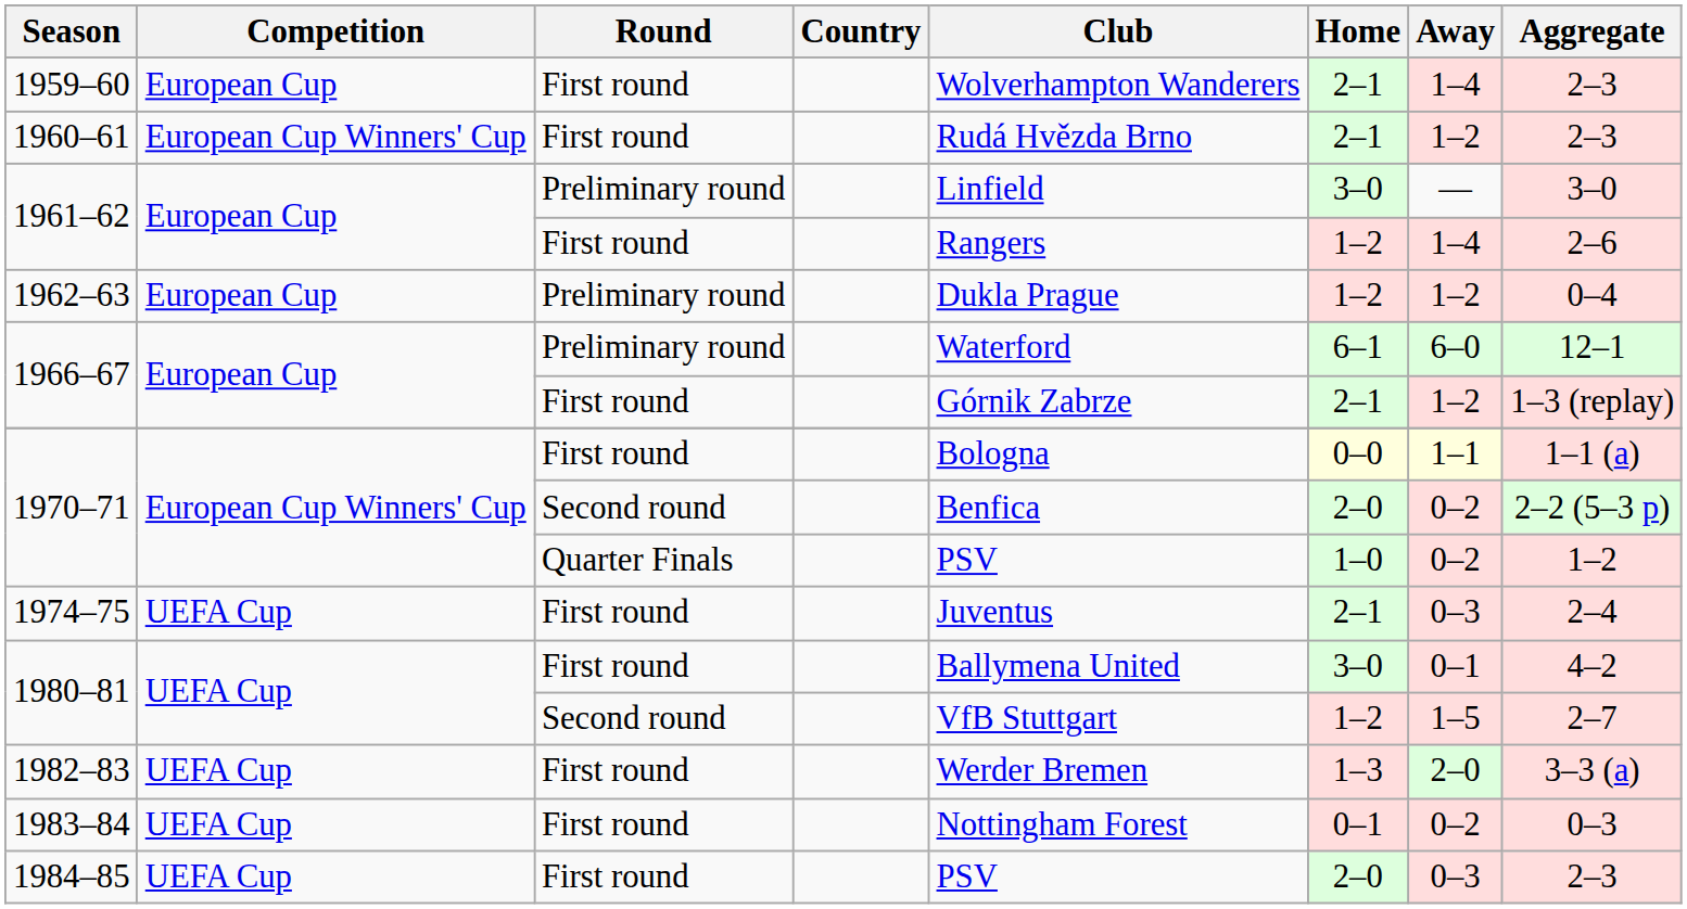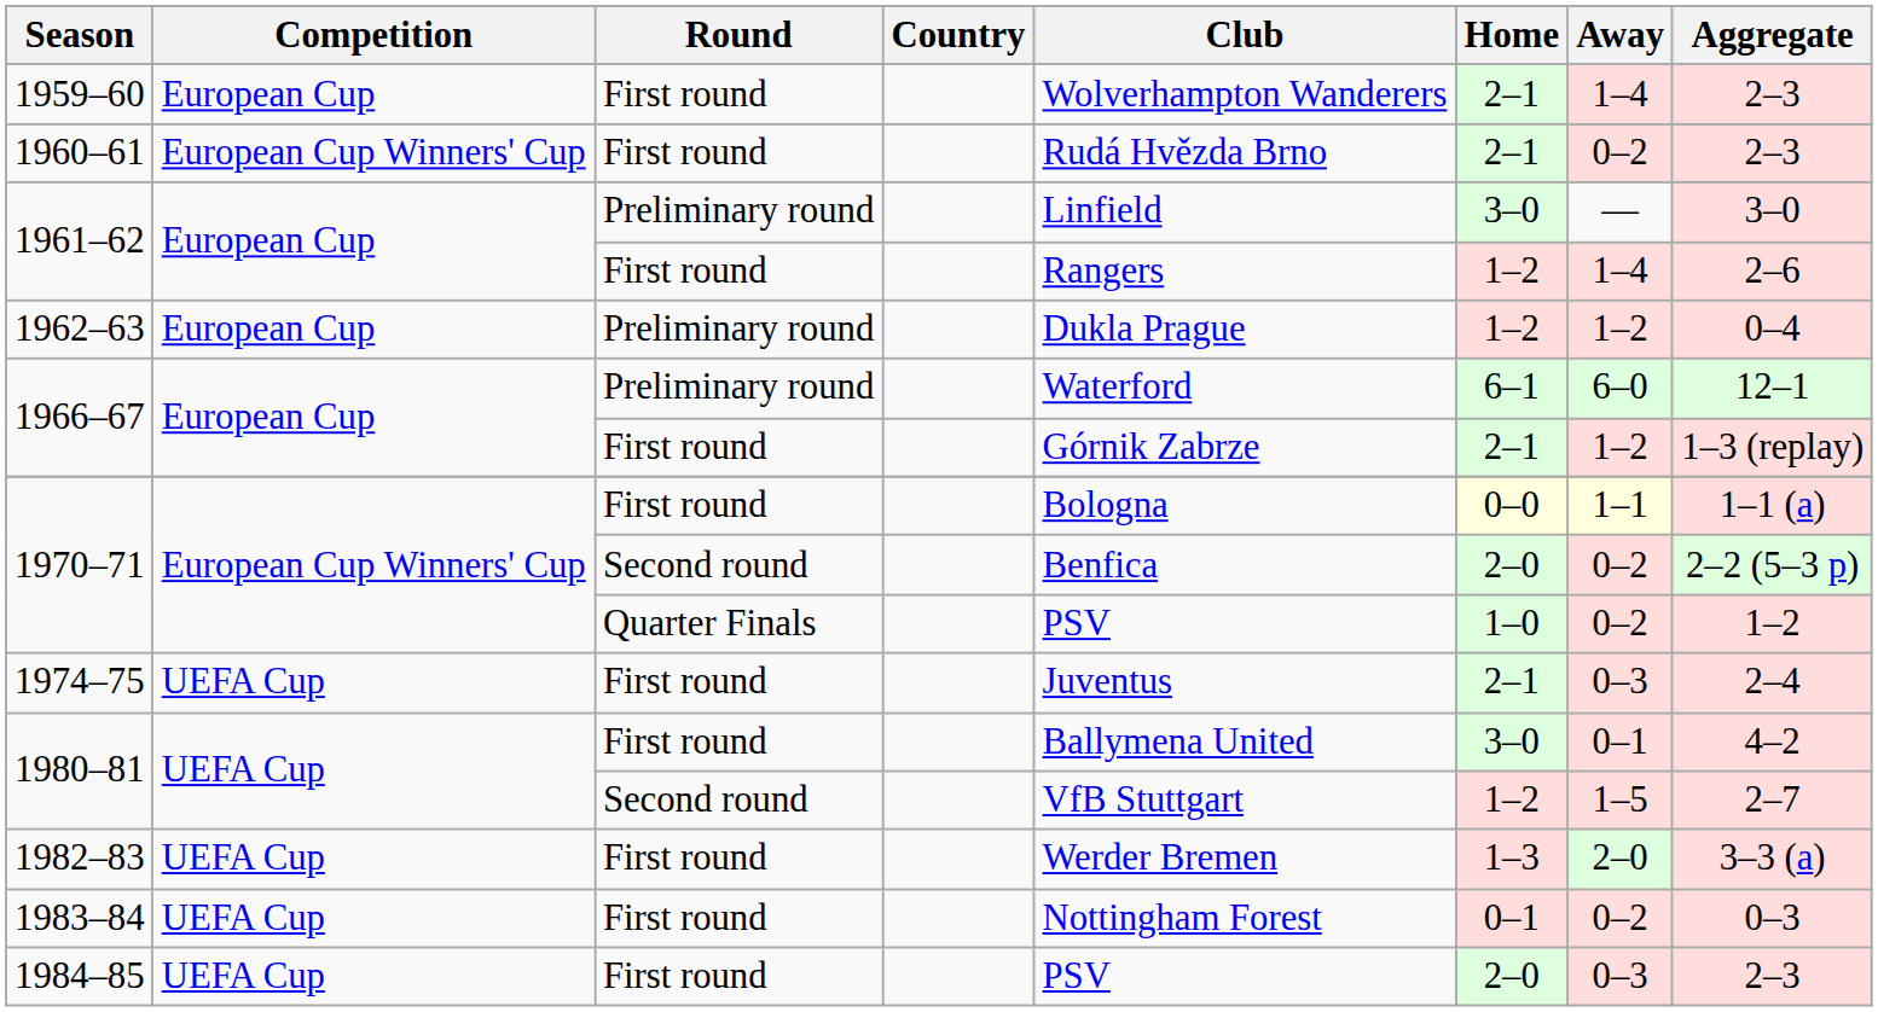 <table class="wikitable">
 <tr>
 <th>Season</th>
 <th>Competition</th>
 <th>Round</th>
 <th>Country</th>
 <th>Club</th>
 <th>Home</th>
 <th>Away</th>
 <th>Aggregate</th>
 </tr>
 <tr>
 <td>1959–60</td>
 <td><a href='#'>European Cup</a></td>
 <td>First round</td>
 <td></td>
 <td><a href='#'>Wolverhampton Wanderers</a></td>
 <td bgcolor="#ddffdd" align=center>2–1</td>
 <td bgcolor="#ffdddd" align=center>1–4</td>
 <td bgcolor="#ffdddd" align=center>2–3</td>
 </tr>
 <tr>
 <td>1960–61</td>
 <td><a href='#'>European Cup Winners' Cup</a></td>
 <td>First round</td>
 <td></td>
 <td><a href='#'>Rudá Hvězda Brno</a></td>
 <td bgcolor="#ddffdd" align=center>2–1</td>
-<td bgcolor="#ffdddd" align=center>1–2</td>
+<td bgcolor="#ffdddd" align=center>0–2</td>
 <td bgcolor="#ffdddd" align=center>2–3</td>
 </tr>
 <tr>
 <td rowspan="2">1961–62</td>
 <td rowspan="2"><a href='#'>European Cup</a></td>
 <td>Preliminary round</td>
 <td></td>
 <td><a href='#'>Linfield</a></td>
 <td bgcolor="#ddffdd" align=center>3–0</td>
 <td align=center>—</td>
 <td bgcolor="#ffdddd" align=center>3–0</td>
 </tr>
 <tr>
 <td>First round</td>
 <td></td>
 <td><a href='#'>Rangers</a></td>
 <td bgcolor="#ffdddd" align=center>1–2</td>
 <td bgcolor="#ffdddd" align=center>1–4</td>
 <td bgcolor="#ffdddd" align=center>2–6</td>
 </tr>
 <tr>
 <td>1962–63</td>
 <td><a href='#'>European Cup</a></td>
 <td>Preliminary round</td>
 <td></td>
 <td><a href='#'>Dukla Prague</a></td>
 <td bgcolor="#ffdddd" align=center>1–2</td>
 <td bgcolor="#ffdddd" align=center>1–2</td>
 <td bgcolor="#ffdddd" align=center>0–4</td>
 </tr>
 <tr>
 <td rowspan="2">1966–67</td>
 <td rowspan="2"><a href='#'>European Cup</a></td>
 <td>Preliminary round</td>
 <td></td>
 <td><a href='#'>Waterford</a></td>
 <td bgcolor="#ddffdd" align=center>6–1</td>
 <td bgcolor="#ddffdd" align=center>6–0</td>
 <td bgcolor="#ddffdd" align=center>12–1</td>
 </tr>
 <tr>
 <td>First round</td>
 <td></td>
 <td><a href='#'>Górnik Zabrze</a></td>
 <td bgcolor="#ddffdd" align=center>2–1</td>
 <td bgcolor="#ffdddd" align=center>1–2</td>
 <td bgcolor="#ffdddd" align=center>1–3 (replay)</td>
 </tr>
 <tr>
 </tr>
 <tr>
 <td rowspan="3">1970–71</td>
 <td rowspan="3"><a href='#'>European Cup Winners' Cup</a></td>
 <td>First round</td>
 <td></td>
 <td><a href='#'>Bologna</a></td>
 <td bgcolor="#ffffdd" align=center>0–0</td>
 <td bgcolor="#ffffdd" align=center>1–1</td>
 <td bgcolor="#ffdddd" align=center>1–1 (<a href='#'>a</a>)</td>
 </tr>
 <tr>
 <td>Second round</td>
 <td></td>
 <td><a href='#'>Benfica</a></td>
 <td bgcolor="#ddffdd" align=center>2–0</td>
 <td bgcolor="#ffdddd" align=center>0–2</td>
 <td bgcolor="#ddffdd" align=center>2–2 (5–3 <a href='#'>p</a>)</td>
 </tr>
 <tr>
 <td>Quarter Finals</td>
 <td></td>
 <td><a href='#'>PSV</a></td>
 <td bgcolor="#ddffdd" align=center>1–0</td>
 <td bgcolor="#ffdddd" align=center>0–2</td>
 <td bgcolor="#ffdddd" align=center>1–2</td>
 </tr>
 <tr>
 <td>1974–75</td>
 <td><a href='#'>UEFA Cup</a></td>
 <td>First round</td>
 <td></td>
 <td><a href='#'>Juventus</a></td>
 <td bgcolor="#ddffdd" align=center>2–1</td>
 <td bgcolor="#ffdddd" align=center>0–3</td>
 <td bgcolor="#ffdddd" align=center>2–4</td>
 </tr>
 <tr>
 <td rowspan="2">1980–81</td>
 <td rowspan="2"><a href='#'>UEFA Cup</a></td>
 <td>First round</td>
 <td></td>
 <td><a href='#'>Ballymena United</a></td>
 <td bgcolor="#ddffdd" align=center>3–0</td>
 <td bgcolor="#ffdddd" align=center>0–1</td>
 <td bgcolor="#ffdddd" align=center>4–2</td>
 </tr>
 <tr>
 <td>Second round</td>
 <td></td>
 <td><a href='#'>VfB Stuttgart</a></td>
 <td bgcolor="#ffdddd" align=center>1–2</td>
 <td bgcolor="#ffdddd" align=center>1–5</td>
 <td bgcolor="#ffdddd" align=center>2–7</td>
 </tr>
 <tr>
 <td>1982–83</td>
 <td><a href='#'>UEFA Cup</a></td>
 <td>First round</td>
 <td></td>
 <td><a href='#'>Werder Bremen</a></td>
 <td bgcolor="#ffdddd" align=center>1–3</td>
 <td bgcolor="#ddffdd" align=center>2–0</td>
 <td bgcolor="#ffdddd" align=center>3–3 (<a href='#'>a</a>)</td>
 </tr>
 <tr>
 <td>1983–84</td>
 <td><a href='#'>UEFA Cup</a></td>
 <td>First round</td>
 <td></td>
 <td><a href='#'>Nottingham Forest</a></td>
 <td bgcolor="#ffdddd" align=center>0–1</td>
 <td bgcolor="#ffdddd" align=center>0–2</td>
 <td bgcolor="#ffdddd" align=center>0–3</td>
 </tr>
 <tr>
 <td>1984–85</td>
 <td><a href='#'>UEFA Cup</a></td>
 <td>First round</td>
 <td></td>
 <td><a href='#'>PSV</a></td>
 <td bgcolor="#ddffdd" align=center>2–0</td>
 <td bgcolor="#ffdddd" align=center>0–3</td>
 <td bgcolor="#ffdddd" align=center>2–3</td>
 </tr>
 </table>
